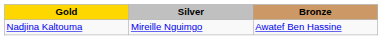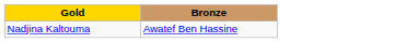 <table class="wikitable" style="text-align:left">
 <tr align="center">
 <td width=200 bgcolor=gold><strong>Gold</strong></td>
-<td width=200 bgcolor=silver><strong>Silver</strong></td>
 <td width=200 bgcolor=CC9966><strong>Bronze</strong></td>
 </tr>
 <tr>
 <td><a href='#'>Nadjina Kaltouma</a><br><em></em></td>
-<td><a href='#'>Mireille Nguimgo</a><br><em></em></td>
 <td><a href='#'>Awatef Ben Hassine</a><br><em></em></td>
 </tr>
 </table>
